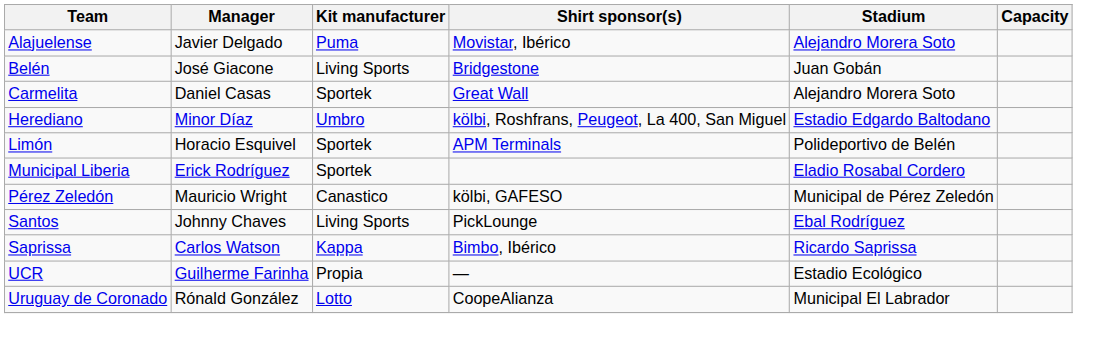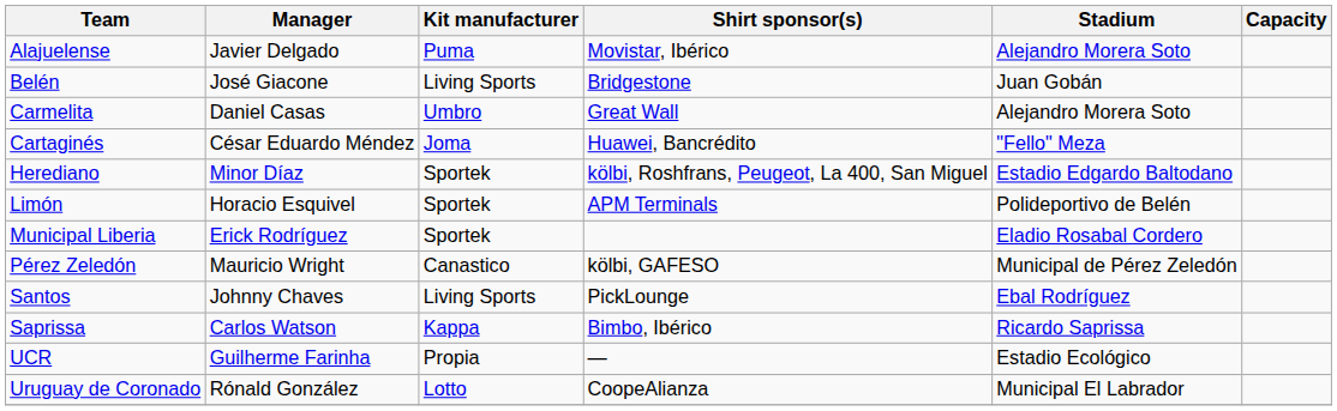 <table class="wikitable sortable">
 <tr>
 <th>Team</th>
 <th>Manager</th>
 <th>Kit manufacturer</th>
 <th>Shirt sponsor(s)</th>
 <th>Stadium</th>
 <th>Capacity</th>
 </tr>
 <tr>
 <td><a href='#'>Alajuelense</a></td>
 <td> Javier Delgado</td>
 <td><a href='#'>Puma</a></td>
 <td><a href='#'>Movistar</a>, Ibérico</td>
 <td><a href='#'>Alejandro Morera Soto</a></td>
 <td style="text-align:center;"></td>
 </tr>
 <tr>
 <td><a href='#'>Belén</a></td>
 <td> José Giacone</td>
 <td>Living Sports</td>
 <td><a href='#'>Bridgestone</a></td>
 <td>Juan Gobán</td>
 <td style="text-align:center;"></td>
 </tr>
 <tr>
 <td><a href='#'>Carmelita</a></td>
 <td> Daniel Casas</td>
-<td>Sportek</td>
+<td><a href='#'>Umbro</a></td>
 <td><a href='#'>Great Wall</a></td>
 <td>Alejandro Morera Soto</td>
 <td style="text-align:center;"></td>
 </tr>
 <tr>
+<td><a href='#'>Cartaginés</a></td>
+<td>  César Eduardo Méndez</td>
+<td><a href='#'>Joma</a></td>
+<td><a href='#'>Huawei</a>, Bancrédito</td>
+<td><a href='#'>"Fello" Meza</a></td>
+<td style="text-align:center;"></td>
+</tr>
+<tr>
 <td><a href='#'>Herediano</a></td>
 <td> <a href='#'>Minor Díaz</a></td>
-<td><a href='#'>Umbro</a></td>
+<td>Sportek</td>
 <td><a href='#'>kölbi</a>, Roshfrans, <a href='#'>Peugeot</a>, La 400, San Miguel</td>
 <td><a href='#'>Estadio Edgardo Baltodano</a></td>
 <td style="text-align:center;"></td>
 </tr>
 <tr>
 <td><a href='#'>Limón</a></td>
 <td> Horacio Esquivel</td>
 <td>Sportek</td>
 <td><a href='#'>APM Terminals</a></td>
 <td>Polideportivo de Belén</td>
 <td style="text-align:center;"></td>
 </tr>
 <tr>
 <td><a href='#'>Municipal Liberia</a></td>
 <td> <a href='#'>Erick Rodríguez</a></td>
 <td>Sportek</td>
 <td></td>
 <td><a href='#'>Eladio Rosabal Cordero</a></td>
 <td style="text-align:center;"></td>
 </tr>
 <tr>
 <td><a href='#'>Pérez Zeledón</a></td>
 <td> Mauricio Wright</td>
 <td>Canastico</td>
 <td>kölbi, GAFESO</td>
 <td>Municipal de Pérez Zeledón</td>
 <td style="text-align:center;"></td>
 </tr>
 <tr>
 <td><a href='#'>Santos</a></td>
 <td> Johnny Chaves</td>
 <td>Living Sports</td>
 <td>PickLounge</td>
 <td><a href='#'>Ebal Rodríguez</a></td>
 <td style="text-align:center;"></td>
 </tr>
 <tr>
 <td><a href='#'>Saprissa</a></td>
 <td> <a href='#'>Carlos Watson</a></td>
 <td><a href='#'>Kappa</a></td>
 <td><a href='#'>Bimbo</a>, Ibérico</td>
 <td><a href='#'>Ricardo Saprissa</a></td>
 <td style="text-align:center;"></td>
 </tr>
 <tr>
 <td><a href='#'>UCR</a></td>
 <td> <a href='#'>Guilherme Farinha</a></td>
 <td>Propia</td>
 <td>—</td>
 <td>Estadio Ecológico</td>
 <td style="text-align:center;"></td>
 </tr>
 <tr>
 <td><a href='#'>Uruguay de Coronado</a></td>
 <td> Rónald González</td>
 <td><a href='#'>Lotto</a></td>
 <td>CoopeAlianza</td>
 <td>Municipal El Labrador</td>
 <td style="text-align:center;"></td>
 </tr>
 <tr>
 </tr>
 </table>
